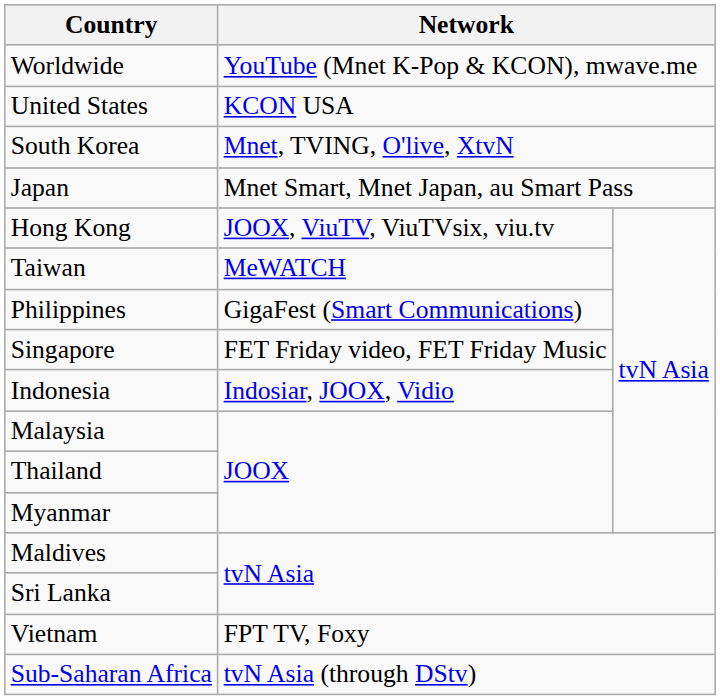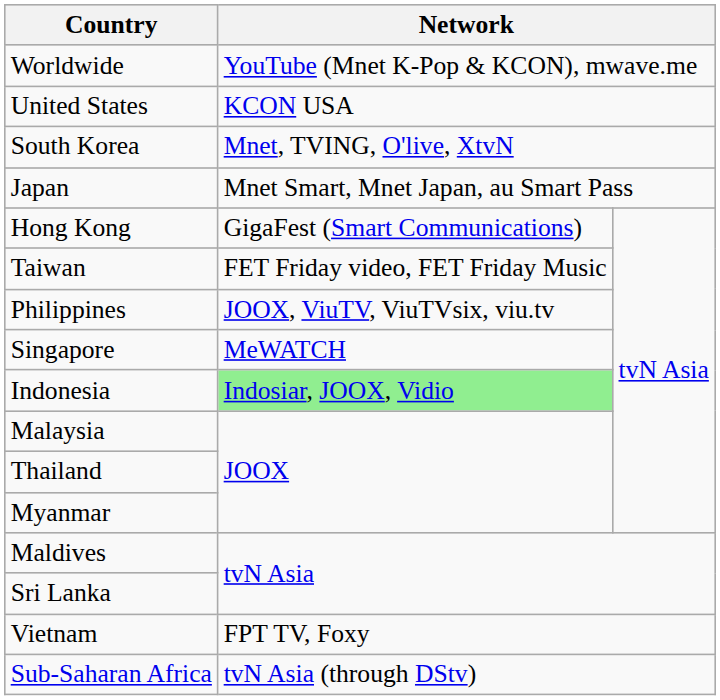 <table class="wikitable"; text-align:center; font-size:95%">
 <tr>
 <th>Country</th>
 <th colspan="2">Network</th>
 </tr>
 <tr>
 <td>Worldwide</td>
 <td colspan="2"><a href='#'>YouTube</a> (Mnet K-Pop & KCON), mwave.me</td>
 </tr>
 <tr>
 <td>United States</td>
 <td colspan="2"><a href='#'>KCON</a> USA</td>
 </tr>
 <tr>
 <td>South Korea</td>
 <td colspan="2"><a href='#'>Mnet</a>, TVING, <a href='#'>O'live</a>, <a href='#'>XtvN</a></td>
 </tr>
 <tr>
 <td>Japan</td>
 <td colspan="2">Mnet Smart, Mnet Japan, au Smart Pass</td>
 </tr>
 <tr>
 <td>Hong Kong</td>
-<td><a href='#'>JOOX</a>, <a href='#'>ViuTV</a>, ViuTVsix, viu.tv</td>
+<td>GigaFest (<a href='#'>Smart Communications</a>)</td>
 <td rowspan="8"><a href='#'>tvN Asia</a></td>
 </tr>
 <tr>
 <td>Taiwan</td>
+<td>FET Friday video, FET Friday Music</td>
+</tr>
+<tr>
+<td>Philippines</td>
+<td><a href='#'>JOOX</a>, <a href='#'>ViuTV</a>, ViuTVsix, viu.tv</td>
+</tr>
+<tr>
+<td>Singapore</td>
 <td><a href='#'>MeWATCH</a></td>
 </tr>
 <tr>
-<td>Philippines</td>
-<td>GigaFest (<a href='#'>Smart Communications</a>)</td>
-</tr>
-<tr>
-<td>Singapore</td>
-<td>FET Friday video, FET Friday Music</td>
-</tr>
-<tr>
 <td>Indonesia</td>
-<td><a href='#'>Indosiar</a>, <a href='#'>JOOX</a>, <a href='#'>Vidio</a></td>
+<td style="background: lightgreen;"><a href='#'>Indosiar</a>, <a href='#'>JOOX</a>, <a href='#'>Vidio</a></td>
 </tr>
 <tr>
 <td>Malaysia</td>
 <td rowspan="3"><a href='#'>JOOX</a></td>
 </tr>
 <tr>
 <td>Thailand</td>
 </tr>
 <tr>
 <td>Myanmar</td>
 </tr>
 <tr>
 <td>Maldives</td>
 <td colspan="2" rowspan="2"><a href='#'>tvN Asia</a></td>
 </tr>
 <tr>
 <td>Sri Lanka</td>
 </tr>
 <tr>
 <td>Vietnam</td>
 <td colspan="2">FPT TV, Foxy</td>
 </tr>
 <tr>
 <td><a href='#'>Sub-Saharan Africa</a></td>
 <td colspan="2"><a href='#'>tvN Asia</a> (through <a href='#'>DStv</a>)</td>
 </tr>
 </table>
